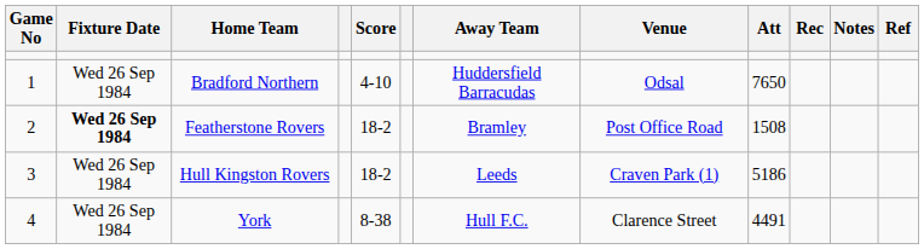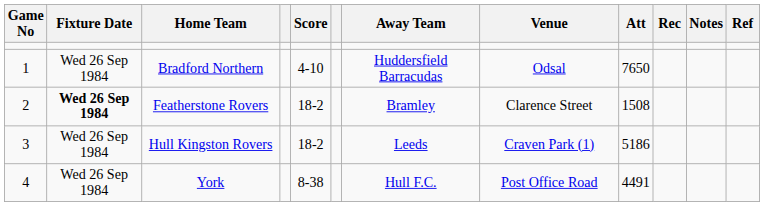 <table class="wikitable" style="text-align:center;">
 <tr>
 <th width=20 abbr="No">Game No</th>
 <th width=100 abbr="Date">Fixture Date</th>
 <th width=150 abbr="Home Team">Home Team</th>
 <th width=5 abbr="space"></th>
 <th width=20 abbr="Score">Score</th>
 <th width=5 abbr="space"></th>
 <th width=150 abbr="Away Team">Away Team</th>
 <th width=150 abbr="Venue">Venue</th>
 <th width=30 abbr="Att">Att</th>
 <th width=30 abbr="Rec">Rec</th>
 <th width=20 abbr="Notes">Notes</th>
 <th width=30 abbr="Ref">Ref</th>
 </tr>
 <tr>
 <td></td>
 <td></td>
 <td></td>
 <td></td>
 <td></td>
 <td></td>
 <td></td>
 <td></td>
 <td></td>
 <td></td>
 <td></td>
 </tr>
 <tr>
 <td>1</td>
 <td>Wed 26 Sep 1984</td>
 <td><a href='#'>Bradford Northern</a></td>
 <td></td>
 <td>4-10</td>
 <td></td>
 <td><a href='#'>Huddersfield Barracudas</a></td>
 <td><a href='#'>Odsal</a></td>
 <td>7650</td>
 <td></td>
 <td></td>
 <td></td>
 </tr>
 <tr>
 <td>2</td>
 <td><strong>Wed 26 Sep 1984</strong></td>
 <td><a href='#'>Featherstone Rovers</a></td>
 <td></td>
 <td>18-2</td>
 <td></td>
 <td><a href='#'>Bramley</a></td>
-<td><a href='#'>Post Office Road</a></td>
+<td>Clarence Street</td>
 <td>1508</td>
 <td></td>
 <td></td>
 <td></td>
 </tr>
 <tr>
 <td>3</td>
 <td>Wed 26 Sep 1984</td>
 <td><a href='#'>Hull Kingston Rovers</a></td>
 <td></td>
 <td>18-2</td>
 <td></td>
 <td><a href='#'>Leeds</a></td>
 <td><a href='#'>Craven Park (1)</a></td>
 <td>5186</td>
 <td></td>
 <td></td>
 <td></td>
 </tr>
 <tr>
 <td>4</td>
 <td>Wed 26 Sep 1984</td>
 <td><a href='#'>York</a></td>
 <td></td>
 <td>8-38</td>
 <td></td>
 <td><a href='#'>Hull F.C.</a></td>
-<td>Clarence Street</td>
+<td><a href='#'>Post Office Road</a></td>
 <td>4491</td>
 <td></td>
 <td></td>
 <td></td>
 </tr>
 </table>
